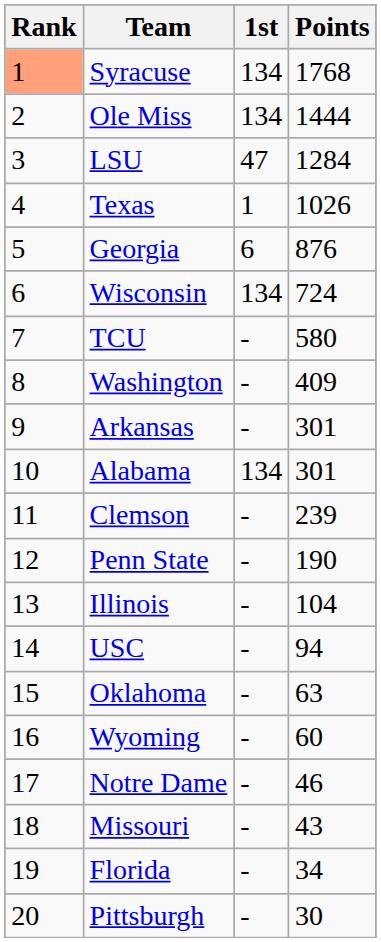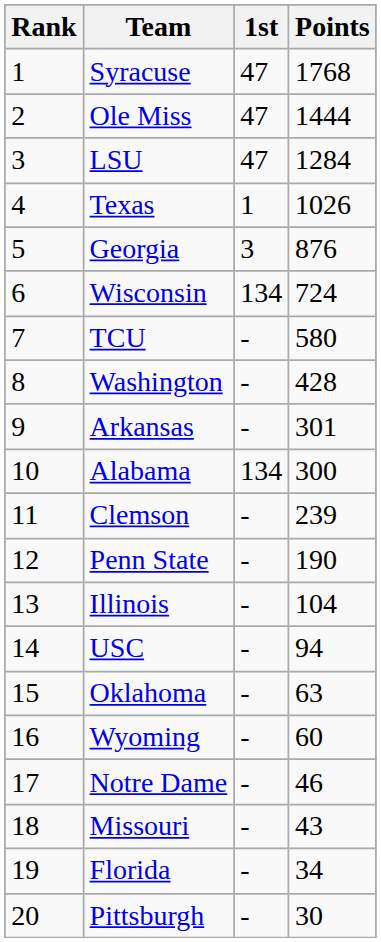 <table class="wikitable">
 <tr>
 <th>Rank</th>
 <th>Team</th>
 <th>1st</th>
 <th>Points</th>
 </tr>
 <tr>
-<td style="background: lightsalmon;">1</td>
+<td>1</td>
 <td><a href='#'>Syracuse</a></td>
-<td>134</td>
+<td>47</td>
 <td>1768</td>
 </tr>
 <tr>
 <td>2</td>
 <td><a href='#'>Ole Miss</a></td>
-<td>134</td>
+<td>47</td>
 <td>1444</td>
 </tr>
 <tr>
 <td>3</td>
 <td><a href='#'>LSU</a></td>
 <td>47</td>
 <td>1284</td>
 </tr>
 <tr>
 <td>4</td>
 <td><a href='#'>Texas</a></td>
 <td>1</td>
 <td>1026</td>
 </tr>
 <tr>
 <td>5</td>
 <td><a href='#'>Georgia</a></td>
-<td>6</td>
+<td>3</td>
 <td>876</td>
 </tr>
 <tr>
 <td>6</td>
 <td><a href='#'>Wisconsin</a></td>
 <td>134</td>
 <td>724</td>
 </tr>
 <tr>
 <td>7</td>
 <td><a href='#'>TCU</a></td>
 <td>-</td>
 <td>580</td>
 </tr>
 <tr>
 <td>8</td>
 <td><a href='#'>Washington</a></td>
 <td>-</td>
-<td>409</td>
+<td>428</td>
 </tr>
 <tr>
 <td>9</td>
 <td><a href='#'>Arkansas</a></td>
 <td>-</td>
 <td>301</td>
 </tr>
 <tr>
 <td>10</td>
 <td><a href='#'>Alabama</a></td>
 <td>134</td>
-<td>301</td>
+<td>300</td>
 </tr>
 <tr>
 <td>11</td>
 <td><a href='#'>Clemson</a></td>
 <td>-</td>
 <td>239</td>
 </tr>
 <tr>
 <td>12</td>
 <td><a href='#'>Penn State</a></td>
 <td>-</td>
 <td>190</td>
 </tr>
 <tr>
 <td>13</td>
 <td><a href='#'>Illinois</a></td>
 <td>-</td>
 <td>104</td>
 </tr>
 <tr>
 <td>14</td>
 <td><a href='#'>USC</a></td>
 <td>-</td>
 <td>94</td>
 </tr>
 <tr>
 <td>15</td>
 <td><a href='#'>Oklahoma</a></td>
 <td>-</td>
 <td>63</td>
 </tr>
 <tr>
 <td>16</td>
 <td><a href='#'>Wyoming</a></td>
 <td>-</td>
 <td>60</td>
 </tr>
 <tr>
 <td>17</td>
 <td><a href='#'>Notre Dame</a></td>
 <td>-</td>
 <td>46</td>
 </tr>
 <tr>
 <td>18</td>
 <td><a href='#'>Missouri</a></td>
 <td>-</td>
 <td>43</td>
 </tr>
 <tr>
 <td>19</td>
 <td><a href='#'>Florida</a></td>
 <td>-</td>
 <td>34</td>
 </tr>
 <tr>
 <td>20</td>
 <td><a href='#'>Pittsburgh</a></td>
 <td>-</td>
 <td>30</td>
 </tr>
 </table>
